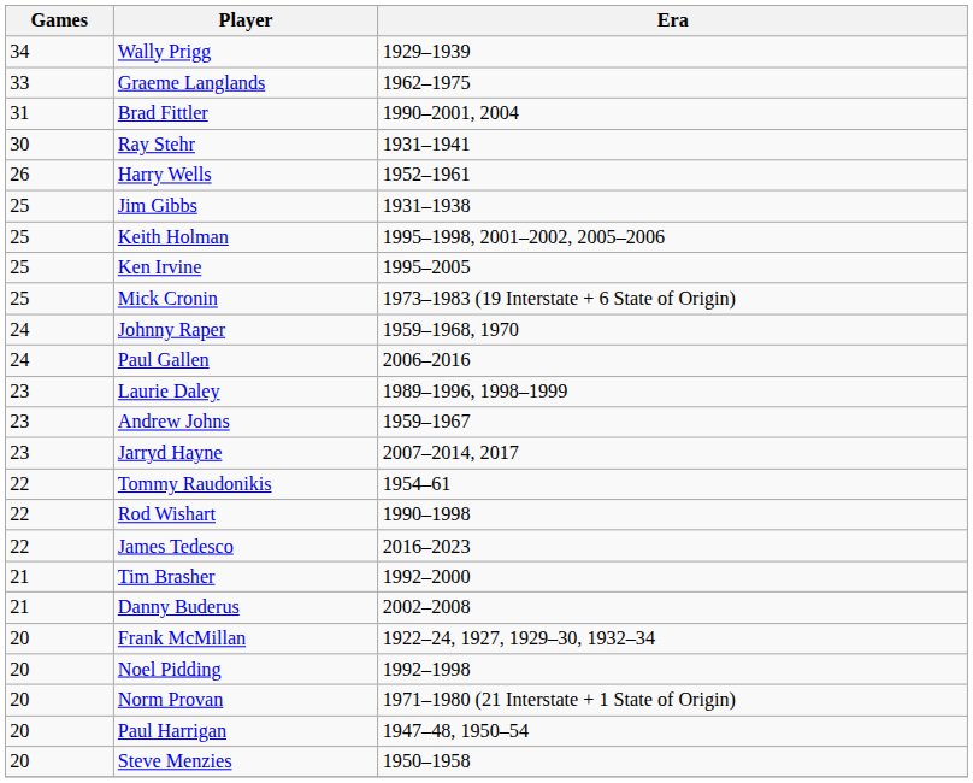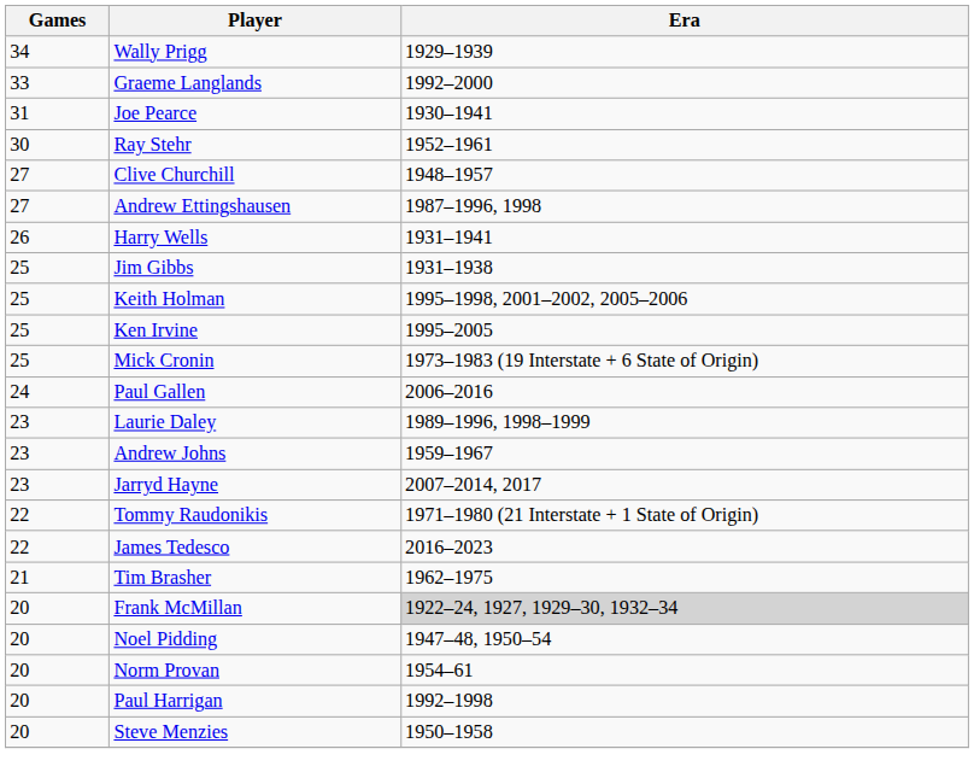 <table class="wikitable" width=50%>
 <tr>
 <th>Games</th>
 <th>Player</th>
 <th>Era</th>
 </tr>
 <tr>
 <td>34</td>
 <td><a href='#'>Wally Prigg</a></td>
 <td>1929–1939</td>
 </tr>
 <tr>
 <td>33</td>
 <td><a href='#'>Graeme Langlands</a></td>
-<td>1962–1975</td>
+<td>1992–2000</td>
 </tr>
 <tr>
 <td>31</td>
-<td><a href='#'>Brad Fittler</a></td>
-<td>1990–2001, 2004</td>
+<td><a href='#'>Joe Pearce</a></td>
+<td>1930–1941</td>
 </tr>
 <tr>
 <td>30</td>
 <td><a href='#'>Ray Stehr</a></td>
-<td>1931–1941</td>
+<td>1952–1961</td>
+</tr>
+<tr>
+<td>27</td>
+<td><a href='#'>Clive Churchill</a></td>
+<td>1948–1957</td>
+</tr>
+<tr>
+<td>27</td>
+<td><a href='#'>Andrew Ettingshausen</a></td>
+<td>1987–1996, 1998</td>
 </tr>
 <tr>
 <td>26</td>
 <td><a href='#'>Harry Wells</a></td>
-<td>1952–1961</td>
+<td>1931–1941</td>
 </tr>
 <tr>
 <td>25</td>
 <td><a href='#'>Jim Gibbs</a></td>
 <td>1931–1938</td>
 </tr>
 <tr>
 <td>25</td>
 <td><a href='#'>Keith Holman</a></td>
 <td>1995–1998, 2001–2002, 2005–2006</td>
 </tr>
 <tr>
 <td>25</td>
 <td><a href='#'>Ken Irvine</a></td>
 <td>1995–2005</td>
 </tr>
 <tr>
 <td>25</td>
 <td><a href='#'>Mick Cronin</a></td>
 <td>1973–1983 (19 Interstate + 6 State of Origin)</td>
-</tr>
-<tr>
-<td>24</td>
-<td><a href='#'>Johnny Raper</a></td>
-<td>1959–1968, 1970</td>
 </tr>
 <tr>
 <td>24</td>
 <td><a href='#'>Paul Gallen</a></td>
 <td>2006–2016</td>
 </tr>
 <tr>
 <td>23</td>
 <td><a href='#'>Laurie Daley</a></td>
 <td>1989–1996, 1998–1999</td>
 </tr>
 <tr>
 <td>23</td>
 <td><a href='#'>Andrew Johns</a></td>
 <td>1959–1967</td>
 </tr>
 <tr>
 <td>23</td>
 <td><a href='#'>Jarryd Hayne</a></td>
 <td>2007–2014, 2017</td>
 </tr>
 <tr>
 <td>22</td>
 <td><a href='#'>Tommy Raudonikis</a></td>
-<td>1954–61</td>
-</tr>
-<tr>
-<td>22</td>
-<td><a href='#'>Rod Wishart</a></td>
-<td>1990–1998</td>
+<td>1971–1980 (21 Interstate + 1 State of Origin)</td>
 </tr>
 <tr>
 <td>22</td>
 <td><a href='#'>James Tedesco</a></td>
 <td>2016–2023</td>
 </tr>
 <tr>
 <td>21</td>
 <td><a href='#'>Tim Brasher</a></td>
-<td>1992–2000</td>
-</tr>
-<tr>
-<td>21</td>
-<td><a href='#'>Danny Buderus</a></td>
-<td>2002–2008</td>
+<td>1962–1975</td>
 </tr>
 <tr>
 <td>20</td>
 <td><a href='#'>Frank McMillan</a></td>
-<td>1922–24, 1927, 1929–30, 1932–34</td>
+<td style="background: lightgrey;">1922–24, 1927, 1929–30, 1932–34</td>
 </tr>
 <tr>
 <td>20</td>
 <td><a href='#'>Noel Pidding</a></td>
-<td>1992–1998</td>
+<td>1947–48, 1950–54</td>
 </tr>
 <tr>
 <td>20</td>
 <td><a href='#'>Norm Provan</a></td>
-<td>1971–1980 (21 Interstate + 1 State of Origin)</td>
+<td>1954–61</td>
 </tr>
 <tr>
 <td>20</td>
 <td><a href='#'>Paul Harrigan</a></td>
-<td>1947–48, 1950–54</td>
+<td>1992–1998</td>
 </tr>
 <tr>
 <td>20</td>
 <td><a href='#'>Steve Menzies</a></td>
 <td>1950–1958</td>
 </tr>
 <tr>
 </tr>
 </table>
